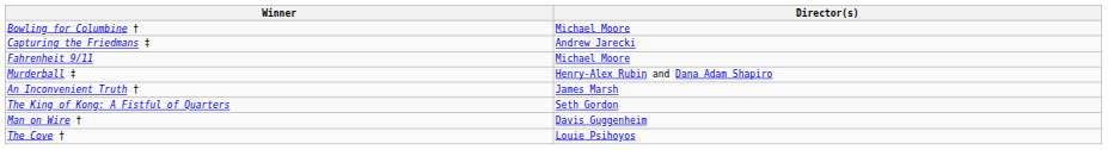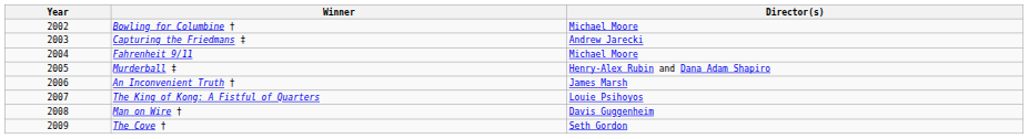 <table class="wikitable" width="95%" cellpadding="5">
 <tr>
+<th width="100">Year</th>
 <th width="450">Winner</th>
 <th width="450">Director(s)</th>
 </tr>
 <tr>
+<td style="text-align:center;">2002</td>
 <td><em><a href='#'>Bowling for Columbine</a></em> †</td>
 <td><a href='#'>Michael Moore</a></td>
 </tr>
 <tr>
+<td style="text-align:center;">2003</td>
 <td><em><a href='#'>Capturing the Friedmans</a></em> ‡</td>
 <td><a href='#'>Andrew Jarecki</a></td>
 </tr>
 <tr>
+<td style="text-align:center;">2004</td>
 <td><em><a href='#'>Fahrenheit 9/11</a></em></td>
 <td><a href='#'>Michael Moore</a></td>
 </tr>
 <tr>
+<td style="text-align:center;">2005</td>
 <td><em><a href='#'>Murderball</a></em> ‡</td>
 <td><a href='#'>Henry-Alex Rubin</a> and <a href='#'>Dana Adam Shapiro</a></td>
 </tr>
 <tr>
+<td style="text-align:center;">2006</td>
 <td><em><a href='#'>An Inconvenient Truth</a></em> †</td>
 <td><a href='#'>James Marsh</a></td>
 </tr>
 <tr>
+<td style="text-align:center;">2007</td>
 <td><em><a href='#'>The King of Kong: A Fistful of Quarters</a></em></td>
-<td><a href='#'>Seth Gordon</a></td>
+<td><a href='#'>Louie Psihoyos</a></td>
 </tr>
 <tr>
+<td style="text-align:center;">2008</td>
 <td><em><a href='#'>Man on Wire</a></em> †</td>
 <td><a href='#'>Davis Guggenheim</a></td>
 </tr>
 <tr>
+<td style="text-align:center;">2009</td>
 <td><em><a href='#'>The Cove</a></em> †</td>
-<td><a href='#'>Louie Psihoyos</a></td>
+<td><a href='#'>Seth Gordon</a></td>
 </tr>
 </table>
